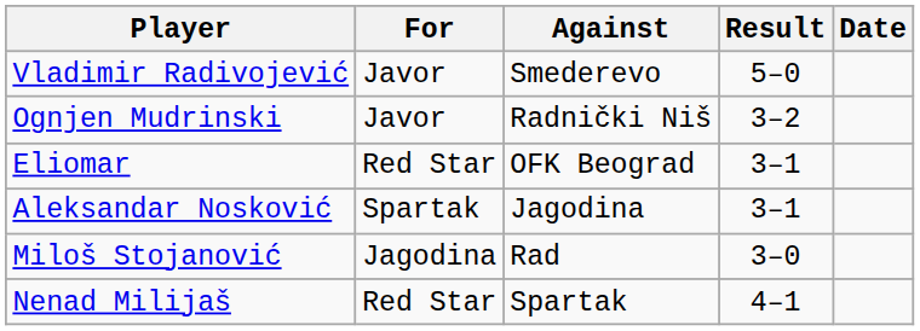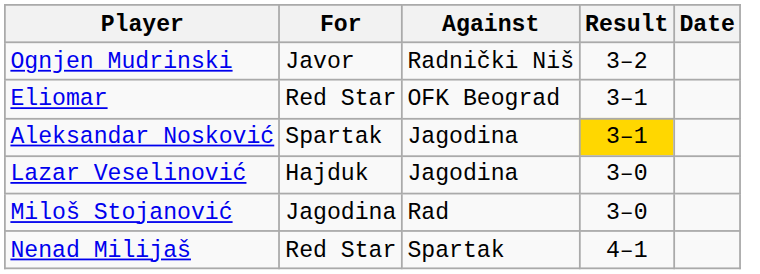 <table class="wikitable">
 <tr>
 <th>Player</th>
 <th>For</th>
 <th>Against</th>
 <th style="text-align:center;">Result</th>
 <th>Date</th>
-</tr>
-<tr>
-<td> <a href='#'>Vladimir Radivojević</a></td>
-<td>Javor</td>
-<td>Smederevo</td>
-<td style="text-align:center;">5–0</td>
-<td></td>
 </tr>
 <tr>
 <td> <a href='#'>Ognjen Mudrinski</a></td>
 <td>Javor</td>
 <td>Radnički Niš</td>
 <td style="text-align:center;">3–2</td>
 <td></td>
 </tr>
 <tr>
 <td> <a href='#'>Eliomar</a></td>
 <td>Red Star</td>
 <td>OFK Beograd</td>
 <td style="text-align:center;">3–1</td>
 <td></td>
 </tr>
 <tr>
 <td> <a href='#'>Aleksandar Nosković</a></td>
 <td>Spartak</td>
 <td>Jagodina</td>
-<td style="text-align:center;">3–1</td>
+<td style="background: gold; text-align:center;">3–1</td>
+<td></td>
+</tr>
+<tr>
+<td> <a href='#'>Lazar Veselinović</a></td>
+<td>Hajduk</td>
+<td>Jagodina</td>
+<td style="text-align:center;">3–0</td>
 <td></td>
 </tr>
 <tr>
 <td> <a href='#'>Miloš Stojanović</a></td>
 <td>Jagodina</td>
 <td>Rad</td>
 <td style="text-align:center;">3–0</td>
 <td></td>
 </tr>
 <tr>
 <td> <a href='#'>Nenad Milijaš</a></td>
 <td>Red Star</td>
 <td>Spartak</td>
 <td style="text-align:center;">4–1</td>
 <td></td>
 </tr>
 </table>
